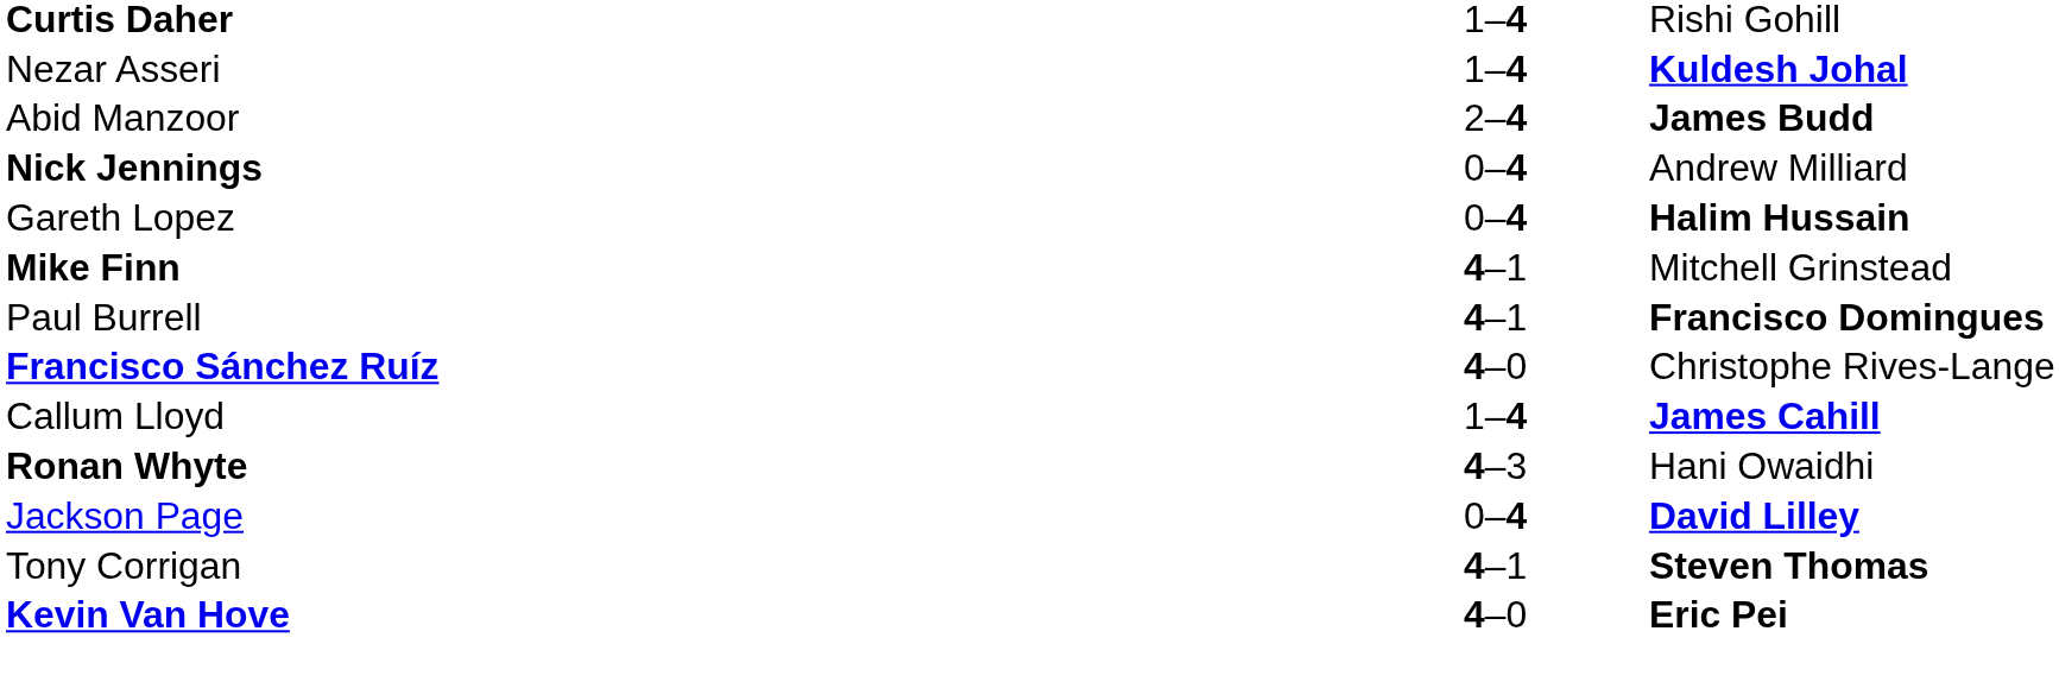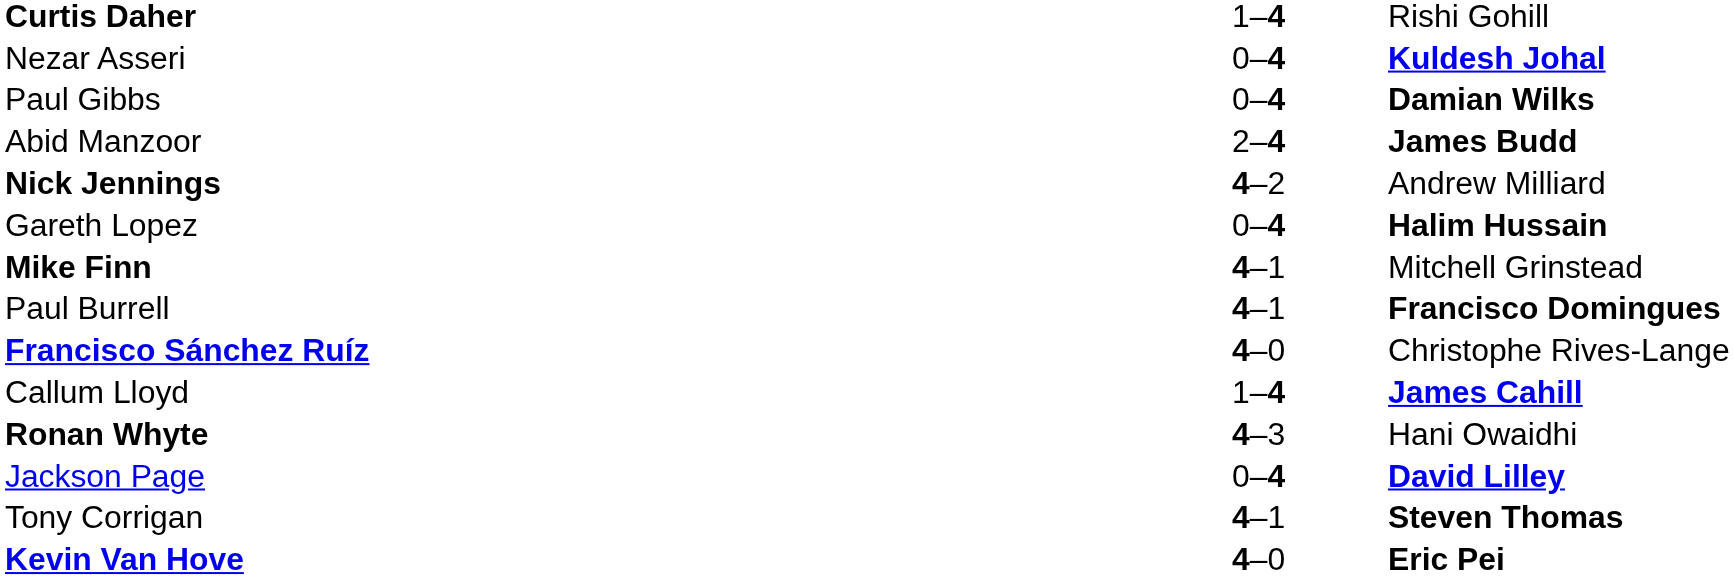 <table width="100%" cellspacing="1">
 <tr>
 <th width=45%></th>
 <th width=10%></th>
 <th width=45%></th>
 </tr>
 <tr>
 <td> <strong>Curtis Daher</strong></td>
 <td align="center">1–<strong>4</strong></td>
 <td> Rishi Gohill</td>
 </tr>
 <tr>
 <td> Nezar Asseri</td>
-<td align="center">1–<strong>4</strong></td>
+<td align="center">0–<strong>4</strong></td>
 <td> <strong><a href='#'>Kuldesh Johal</a></strong></td>
+</tr>
+<tr>
+<td> Paul Gibbs</td>
+<td align="center">0–<strong>4</strong></td>
+<td> <strong>Damian Wilks</strong></td>
 </tr>
 <tr>
 <td> Abid Manzoor</td>
 <td align="center">2–<strong>4</strong></td>
 <td> <strong>James Budd</strong></td>
 </tr>
 <tr>
 <td> <strong>Nick Jennings</strong></td>
-<td align="center">0–<strong>4</strong></td>
+<td align="center"><strong>4</strong>–2</td>
 <td> Andrew Milliard</td>
 </tr>
 <tr>
 <td> Gareth Lopez</td>
 <td align="center">0–<strong>4</strong></td>
 <td> <strong>Halim Hussain</strong></td>
 </tr>
 <tr>
 <td> <strong>Mike Finn</strong></td>
 <td align="center"><strong>4</strong>–1</td>
 <td> Mitchell Grinstead</td>
 </tr>
 <tr>
 <td> Paul Burrell</td>
 <td align="center"><strong>4</strong>–1</td>
 <td> <strong>Francisco Domingues</strong></td>
 </tr>
 <tr>
 <td> <strong><a href='#'>Francisco Sánchez Ruíz</a></strong></td>
 <td align="center"><strong>4</strong>–0</td>
 <td> Christophe Rives-Lange</td>
 </tr>
 <tr>
 <td> Callum Lloyd</td>
 <td align="center">1–<strong>4</strong></td>
 <td> <strong><a href='#'>James Cahill</a></strong></td>
 </tr>
 <tr>
 <td> <strong>Ronan Whyte</strong></td>
 <td align="center"><strong>4</strong>–3</td>
 <td> Hani Owaidhi</td>
 </tr>
 <tr>
 <td> <a href='#'>Jackson Page</a></td>
 <td align="center">0–<strong>4</strong></td>
 <td> <strong><a href='#'>David Lilley</a></strong></td>
 </tr>
 <tr>
 <td> Tony Corrigan</td>
 <td align="center"><strong>4</strong>–1</td>
 <td> <strong>Steven Thomas</strong></td>
 </tr>
 <tr>
 <td> <strong><a href='#'>Kevin Van Hove</a></strong></td>
 <td align="center"><strong>4</strong>–0</td>
 <td><strong> Eric Pei</strong></td>
 </tr>
 </table>
